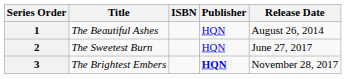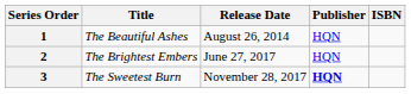 <table class="wikitable">
 <tr>
 <th>Series Order</th>
 <th>Title</th>
+<th>Release Date</th>
+<th>Publisher</th>
 <th>ISBN</th>
-<th>Publisher</th>
-<th>Release Date</th>
 </tr>
 <tr>
 <th>1</th>
 <td><em>The Beautiful Ashes</em></td>
+<td>August 26, 2014</td>
+<td><a href='#'>HQN</a></td>
 <td></td>
-<td><a href='#'>HQN</a></td>
-<td>August 26, 2014</td>
 </tr>
 <tr>
 <th>2</th>
-<td><em>The Sweetest Burn</em></td>
+<td><em>The Brightest Embers</em></td>
+<td>June 27, 2017</td>
+<td><a href='#'>HQN</a></td>
 <td></td>
-<td><a href='#'>HQN</a></td>
-<td>June 27, 2017</td>
 </tr>
 <tr>
 <th>3</th>
-<td><em>The Brightest Embers</em></td>
+<td><em>The Sweetest Burn</em></td>
+<td>November 28, 2017</td>
+<td><strong><a href='#'>HQN</a></strong></td>
 <td></td>
-<td><strong><a href='#'>HQN</a></strong></td>
-<td>November 28, 2017</td>
 </tr>
 </table>
